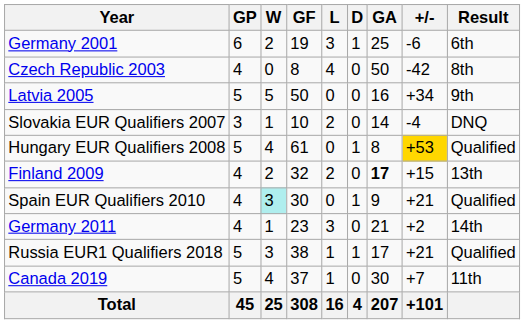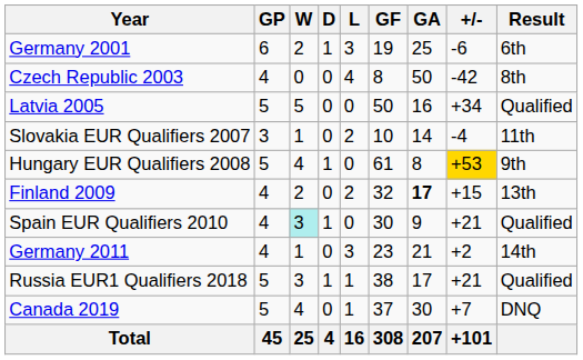 <table class="wikitable">
 <tr>
 <th>Year</th>
 <th>GP</th>
 <th>W</th>
+<th>D</th>
+<th>L</th>
 <th>GF</th>
-<th>L</th>
-<th>D</th>
 <th>GA</th>
 <th>+/-</th>
 <th>Result</th>
 </tr>
 <tr>
 <td><a href='#'>Germany 2001</a></td>
 <td>6</td>
 <td>2</td>
+<td>1</td>
+<td>3</td>
 <td>19</td>
-<td>3</td>
-<td>1</td>
 <td>25</td>
 <td>-6</td>
 <td>6th</td>
 </tr>
 <tr>
 <td><a href='#'>Czech Republic 2003</a></td>
 <td>4</td>
 <td>0</td>
+<td>0</td>
+<td>4</td>
 <td>8</td>
-<td>4</td>
-<td>0</td>
 <td>50</td>
 <td>-42</td>
 <td>8th</td>
 </tr>
 <tr>
 <td><a href='#'>Latvia 2005</a></td>
 <td>5</td>
 <td>5</td>
-<td>50</td>
 <td>0</td>
 <td>0</td>
+<td>50</td>
 <td>16</td>
 <td>+34</td>
-<td>9th</td>
+<td>Qualified</td>
 </tr>
 <tr>
 <td>Slovakia EUR Qualifiers 2007</td>
 <td>3</td>
 <td>1</td>
+<td>0</td>
+<td>2</td>
 <td>10</td>
-<td>2</td>
-<td>0</td>
 <td>14</td>
 <td>-4</td>
-<td>DNQ</td>
+<td>11th</td>
 </tr>
 <tr>
 <td>Hungary EUR Qualifiers 2008</td>
 <td>5</td>
 <td>4</td>
+<td>1</td>
+<td>0</td>
 <td>61</td>
-<td>0</td>
-<td>1</td>
 <td>8</td>
 <td style="background: gold;">+53</td>
-<td>Qualified</td>
+<td>9th</td>
 </tr>
 <tr>
 <td><a href='#'>Finland 2009</a></td>
 <td>4</td>
 <td>2</td>
+<td>0</td>
+<td>2</td>
 <td>32</td>
-<td>2</td>
-<td>0</td>
 <td><strong>17</strong></td>
 <td>+15</td>
 <td>13th</td>
 </tr>
 <tr>
 <td>Spain EUR Qualifiers 2010</td>
 <td>4</td>
 <td style="background: paleturquoise;">3</td>
+<td>1</td>
+<td>0</td>
 <td>30</td>
-<td>0</td>
-<td>1</td>
 <td>9</td>
 <td>+21</td>
 <td>Qualified</td>
 </tr>
 <tr>
 <td><a href='#'>Germany 2011</a></td>
 <td>4</td>
 <td>1</td>
+<td>0</td>
+<td>3</td>
 <td>23</td>
-<td>3</td>
-<td>0</td>
 <td>21</td>
 <td>+2</td>
 <td>14th</td>
 </tr>
 <tr>
 <td>Russia EUR1 Qualifiers 2018</td>
 <td>5</td>
 <td>3</td>
-<td>38</td>
 <td>1</td>
 <td>1</td>
+<td>38</td>
 <td>17</td>
 <td>+21</td>
 <td>Qualified</td>
 </tr>
 <tr>
 <td><a href='#'>Canada 2019</a></td>
 <td>5</td>
 <td>4</td>
+<td>0</td>
+<td>1</td>
 <td>37</td>
-<td>1</td>
-<td>0</td>
 <td>30</td>
 <td>+7</td>
-<td>11th</td>
+<td>DNQ</td>
 </tr>
 <tr>
 <th>Total</th>
 <th>45</th>
 <th>25</th>
+<th>4</th>
+<th>16</th>
 <th>308</th>
-<th>16</th>
-<th>4</th>
 <th>207</th>
 <th>+101</th>
 <th></th>
 </tr>
 </table>
